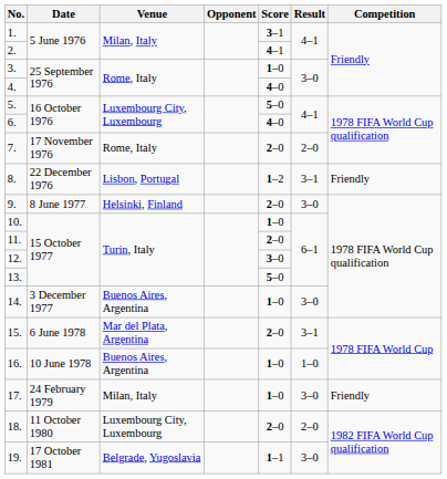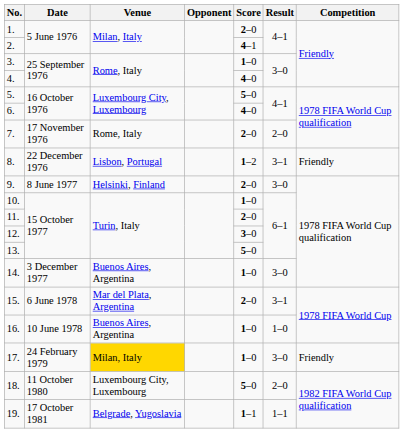 <table class="wikitable">
 <tr>
 <th>No.</th>
 <th>Date</th>
 <th>Venue</th>
 <th>Opponent</th>
 <th>Score</th>
 <th>Result</th>
 <th>Competition</th>
 </tr>
 <tr>
 <td>1.</td>
 <td rowspan=2>5 June 1976</td>
 <td rowspan=2><a href='#'>Milan</a>, <a href='#'>Italy</a></td>
 <td rowspan=2></td>
-<td align=center><strong>3</strong>–1</td>
+<td align=center><strong>2</strong>–0</td>
 <td rowspan=2 align=center>4–1</td>
 <td rowspan=4><a href='#'>Friendly</a></td>
 </tr>
 <tr>
 <td>2.</td>
 <td align=center><strong>4</strong>–1</td>
 </tr>
 <tr>
 <td>3.</td>
 <td rowspan=2>25 September 1976</td>
 <td rowspan=2><a href='#'>Rome</a>, Italy</td>
 <td rowspan=2></td>
 <td align=center><strong>1</strong>–0</td>
 <td rowspan=2 align=center>3–0</td>
 </tr>
 <tr>
 <td>4.</td>
 <td align=center><strong>4</strong>–0</td>
 </tr>
 <tr>
 <td>5.</td>
 <td rowspan=2>16 October 1976</td>
 <td rowspan=2><a href='#'>Luxembourg City</a>, <a href='#'>Luxembourg</a></td>
 <td rowspan=2></td>
 <td align=center><strong>5</strong>–0</td>
 <td rowspan=2 align=center>4–1</td>
 <td rowspan=3><a href='#'>1978 FIFA World Cup qualification</a></td>
 </tr>
 <tr>
 <td>6.</td>
 <td align=center><strong>4</strong>–0</td>
 </tr>
 <tr>
 <td>7.</td>
 <td>17 November 1976</td>
 <td>Rome, Italy</td>
 <td></td>
 <td align=center><strong>2</strong>–0</td>
 <td align=center>2–0</td>
 </tr>
 <tr>
 <td>8.</td>
 <td>22 December 1976</td>
 <td><a href='#'>Lisbon</a>, <a href='#'>Portugal</a></td>
 <td></td>
 <td align=center><strong>1</strong>–2</td>
 <td align=center>3–1</td>
 <td>Friendly</td>
 </tr>
 <tr>
 <td>9.</td>
 <td>8 June 1977</td>
 <td><a href='#'>Helsinki</a>, <a href='#'>Finland</a></td>
 <td></td>
 <td align=center><strong>2</strong>–0</td>
 <td align=center>3–0</td>
 <td rowspan=6>1978 FIFA World Cup qualification</td>
 </tr>
 <tr>
 <td>10.</td>
 <td rowspan=4>15 October 1977</td>
 <td rowspan=4><a href='#'>Turin</a>, Italy</td>
 <td rowspan=4></td>
 <td align=center><strong>1</strong>–0</td>
 <td rowspan=4 align=center>6–1</td>
 </tr>
 <tr>
 <td>11.</td>
 <td align=center><strong>2</strong>–0</td>
 </tr>
 <tr>
 <td>12.</td>
 <td align=center><strong>3</strong>–0</td>
 </tr>
 <tr>
 <td>13.</td>
 <td align=center><strong>5</strong>–0</td>
 </tr>
 <tr>
 <td>14.</td>
 <td>3 December 1977</td>
 <td><a href='#'>Buenos Aires</a>, Argentina</td>
 <td></td>
 <td align=center><strong>1</strong>–0</td>
 <td align=center>3–0</td>
 </tr>
 <tr>
 <td>15.</td>
 <td>6 June 1978</td>
 <td><a href='#'>Mar del Plata</a>, <a href='#'>Argentina</a></td>
 <td></td>
 <td align=center><strong>2</strong>–0</td>
 <td align=center>3–1</td>
 <td rowspan=2><a href='#'>1978 FIFA World Cup</a></td>
 </tr>
 <tr>
 <td>16.</td>
 <td>10 June 1978</td>
 <td><a href='#'>Buenos Aires</a>, Argentina</td>
 <td></td>
 <td align=center><strong>1</strong>–0</td>
 <td align=center>1–0</td>
 </tr>
 <tr>
 <td>17.</td>
 <td>24 February 1979</td>
-<td>Milan, Italy</td>
+<td style="background: gold;">Milan, Italy</td>
 <td></td>
 <td align=center><strong>1</strong>–0</td>
 <td align=center>3–0</td>
 <td>Friendly</td>
 </tr>
 <tr>
 <td>18.</td>
 <td>11 October 1980</td>
 <td>Luxembourg City, Luxembourg</td>
 <td></td>
-<td align=center><strong>2</strong>–0</td>
+<td align=center><strong>5</strong>–0</td>
 <td align=center>2–0</td>
 <td rowspan=2><a href='#'>1982 FIFA World Cup qualification</a></td>
 </tr>
 <tr>
 <td>19.</td>
 <td>17 October 1981</td>
 <td><a href='#'>Belgrade</a>, <a href='#'>Yugoslavia</a></td>
 <td></td>
 <td align=center><strong>1</strong>–1</td>
-<td align=center>3–0</td>
+<td align=center>1–1</td>
 </tr>
 </table>
